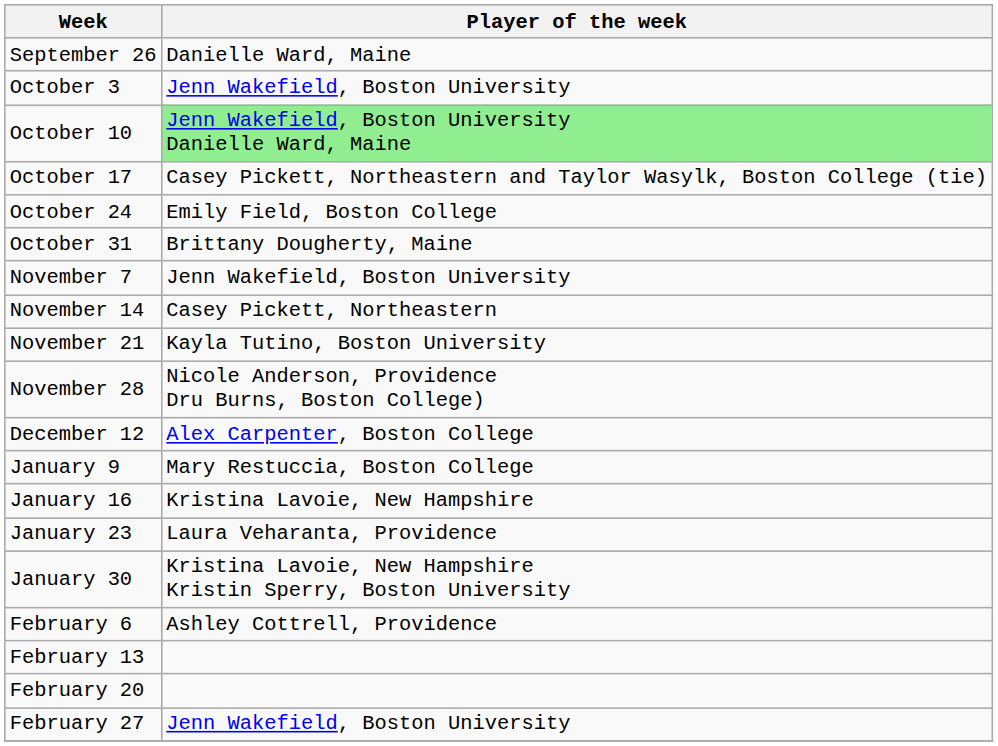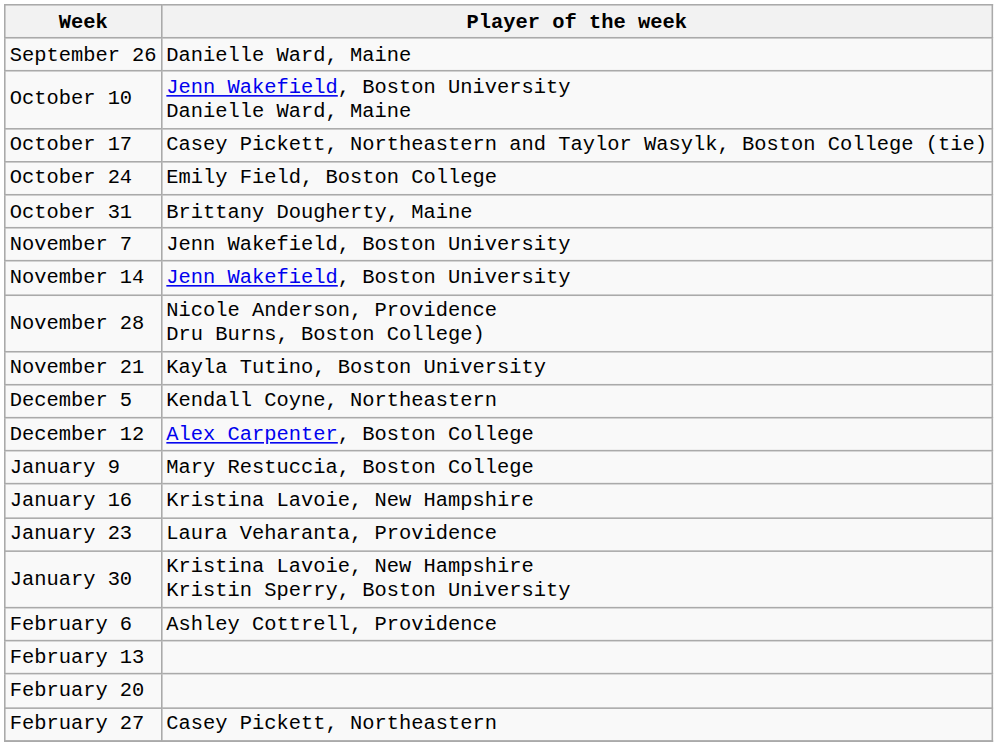 <table class="wikitable" border="1">
 <tr>
 <th>Week</th>
 <th>Player of the week</th>
 </tr>
 <tr>
 <td>September 26</td>
 <td>Danielle Ward, Maine</td>
 </tr>
 <tr>
-<td>October 3</td>
-<td><a href='#'>Jenn Wakefield</a>, Boston University</td>
-</tr>
-<tr>
 <td>October 10</td>
-<td style="background: lightgreen;"><a href='#'>Jenn Wakefield</a>, Boston University<br>Danielle Ward, Maine</td>
+<td><a href='#'>Jenn Wakefield</a>, Boston University<br>Danielle Ward, Maine</td>
 </tr>
 <tr>
 <td>October 17</td>
 <td>Casey Pickett, Northeastern and Taylor Wasylk, Boston College (tie)</td>
 </tr>
 <tr>
 <td>October 24</td>
 <td>Emily Field, Boston College</td>
 </tr>
 <tr>
 <td>October 31</td>
 <td>Brittany Dougherty, Maine</td>
 </tr>
 <tr>
 <td>November 7</td>
 <td>Jenn Wakefield, Boston University</td>
 </tr>
 <tr>
 <td>November 14</td>
-<td>Casey Pickett, Northeastern</td>
+<td><a href='#'>Jenn Wakefield</a>, Boston University</td>
+</tr>
+<tr>
+<td>November 28</td>
+<td>Nicole Anderson, Providence<br>Dru Burns, Boston College)</td>
 </tr>
 <tr>
 <td>November 21</td>
 <td>Kayla Tutino, Boston University</td>
 </tr>
 <tr>
-<td>November 28</td>
-<td>Nicole Anderson, Providence<br>Dru Burns, Boston College)</td>
+<td>December 5</td>
+<td>Kendall Coyne, Northeastern </td>
 </tr>
 <tr>
 <td>December 12</td>
 <td><a href='#'>Alex Carpenter</a>, Boston College</td>
 </tr>
 <tr>
 <td>January 9</td>
 <td>Mary Restuccia, Boston College</td>
 </tr>
 <tr>
 <td>January 16</td>
 <td>Kristina Lavoie, New Hampshire</td>
 </tr>
 <tr>
 <td>January 23</td>
 <td>Laura Veharanta, Providence</td>
 </tr>
 <tr>
 <td>January 30</td>
 <td>Kristina Lavoie, New Hampshire<br>Kristin Sperry, Boston University</td>
 </tr>
 <tr>
 <td>February 6</td>
 <td>Ashley Cottrell, Providence</td>
 </tr>
 <tr>
 <td>February 13</td>
 <td></td>
 </tr>
 <tr>
 <td>February 20</td>
 <td></td>
 </tr>
 <tr>
 <td>February 27</td>
-<td><a href='#'>Jenn Wakefield</a>, Boston University</td>
+<td>Casey Pickett, Northeastern</td>
 </tr>
 <tr>
 </tr>
 </table>
